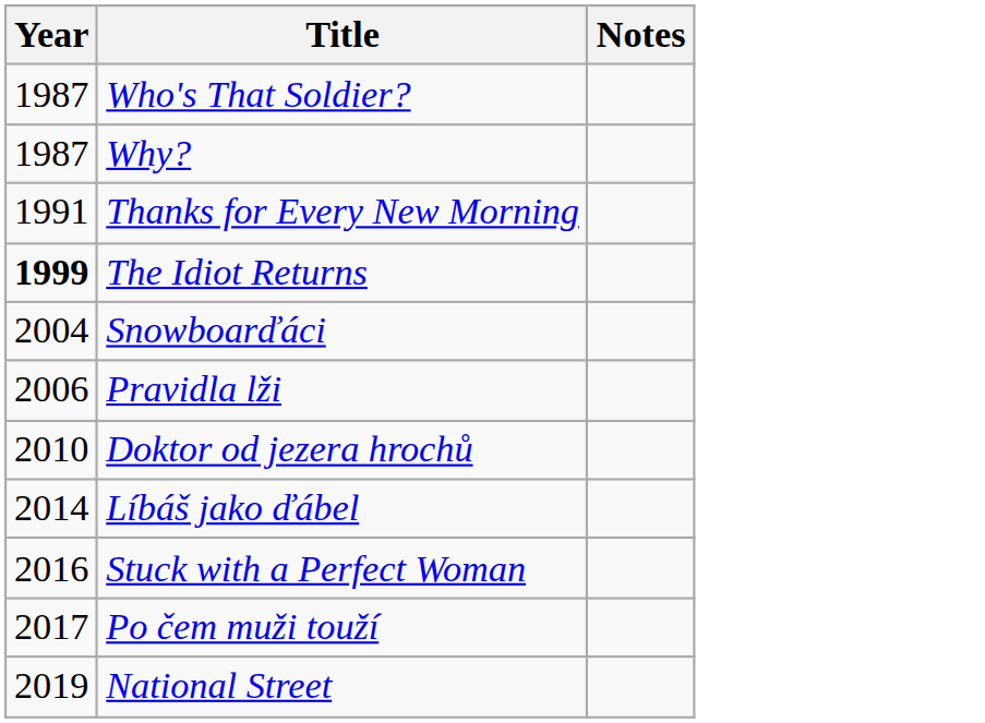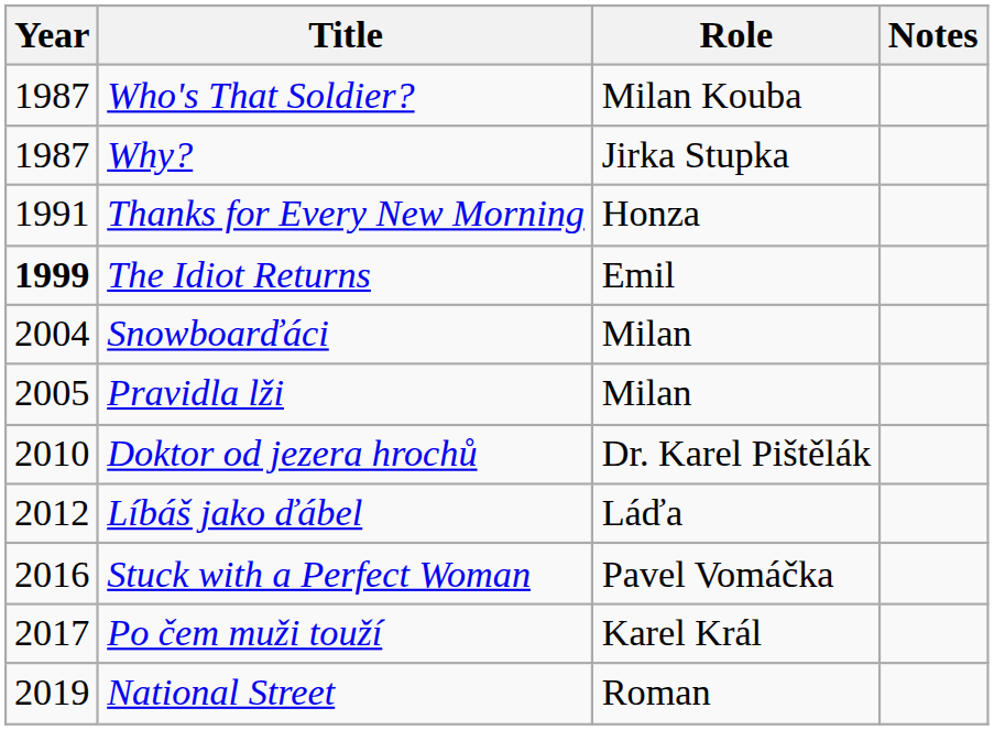 <table class="wikitable sortable">
 <tr>
 <th>Year</th>
 <th>Title</th>
+<th>Role</th>
 <th class="unsortable">Notes</th>
 </tr>
 <tr>
 <td>1987</td>
 <td><em><a href='#'>Who's That Soldier?</a></em></td>
+<td>Milan Kouba</td>
 <td></td>
 </tr>
 <tr>
 <td>1987</td>
 <td><em><a href='#'>Why?</a></em></td>
+<td>Jirka Stupka</td>
 <td></td>
 </tr>
 <tr>
 <td>1991</td>
 <td><em><a href='#'>Thanks for Every New Morning</a></em></td>
+<td>Honza</td>
 <td></td>
 </tr>
 <tr>
 <td><strong>1999</strong></td>
 <td><em><a href='#'>The Idiot Returns</a></em></td>
+<td>Emil</td>
 <td></td>
 </tr>
 <tr>
 <td>2004</td>
 <td><em><a href='#'>Snowboarďáci</a></em></td>
+<td>Milan</td>
 <td></td>
 </tr>
 <tr>
-<td>2006</td>
+<td>2005</td>
 <td><em><a href='#'>Pravidla lži</a></em></td>
+<td>Milan</td>
 <td></td>
 </tr>
 <tr>
 <td>2010</td>
 <td><em><a href='#'>Doktor od jezera hrochů</a></em></td>
+<td>Dr. Karel Pištělák</td>
 <td></td>
 </tr>
 <tr>
-<td>2014</td>
+<td>2012</td>
 <td><em><a href='#'>Líbáš jako ďábel</a></em></td>
+<td>Láďa</td>
 <td></td>
 </tr>
 <tr>
 <td>2016</td>
 <td><em><a href='#'>Stuck with a Perfect Woman</a></em></td>
+<td>Pavel Vomáčka</td>
 <td></td>
 </tr>
 <tr>
 <td>2017</td>
 <td><em><a href='#'>Po čem muži touží</a></em></td>
+<td>Karel Král</td>
 <td></td>
 </tr>
 <tr>
 <td>2019</td>
 <td><em><a href='#'>National Street</a></em></td>
+<td>Roman</td>
 <td></td>
 </tr>
 </table>
